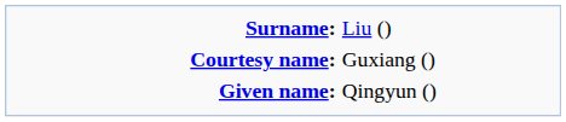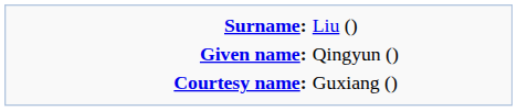 <table class="infobox" style="border-color:#B0C4DE; width:26em; font-size:85%">
 <tr>
 <td align="right"><strong><a href='#'>Surname</a>:</strong></td>
 <td><a href='#'>Liu</a> ()</td>
 </tr>
 <tr>
+<td align="right"><strong><a href='#'>Given name</a>: </strong></td>
+<td>Qingyun ()</td>
+</tr>
+<tr>
 <td align="right"><strong><a href='#'>Courtesy name</a>:</strong></td>
 <td>Guxiang ()</td>
 </tr>
 <tr>
-<td align="right"><strong><a href='#'>Given name</a>: </strong></td>
-<td>Qingyun ()</td>
-</tr>
-<tr>
 </tr>
 </table>
